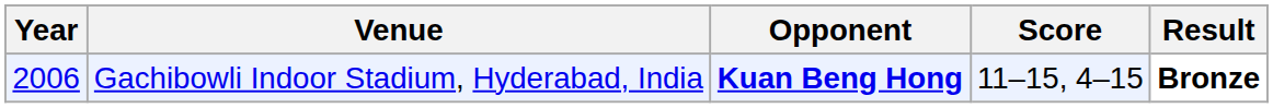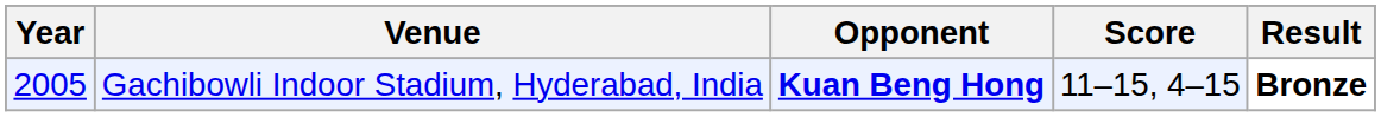 <table class="sortable wikitable" style="font-size: 90%">
 <tr>
 <th>Year</th>
 <th>Venue</th>
 <th>Opponent</th>
 <th>Score</th>
 <th>Result</th>
 </tr>
 <tr style="background:#ECF2FF">
-<td align="center"><a href='#'>2006</a></td>
+<td align="center"><a href='#'>2005</a></td>
 <td align="left"><a href='#'>Gachibowli Indoor Stadium</a>, <a href='#'>Hyderabad, India</a></td>
 <td align="left"><strong> <a href='#'>Kuan Beng Hong</a></strong></td>
 <td align="left">11–15, 4–15</td>
 <td style="text-align:left; background:white"> <strong>Bronze</strong></td>
 </tr>
 </table>
